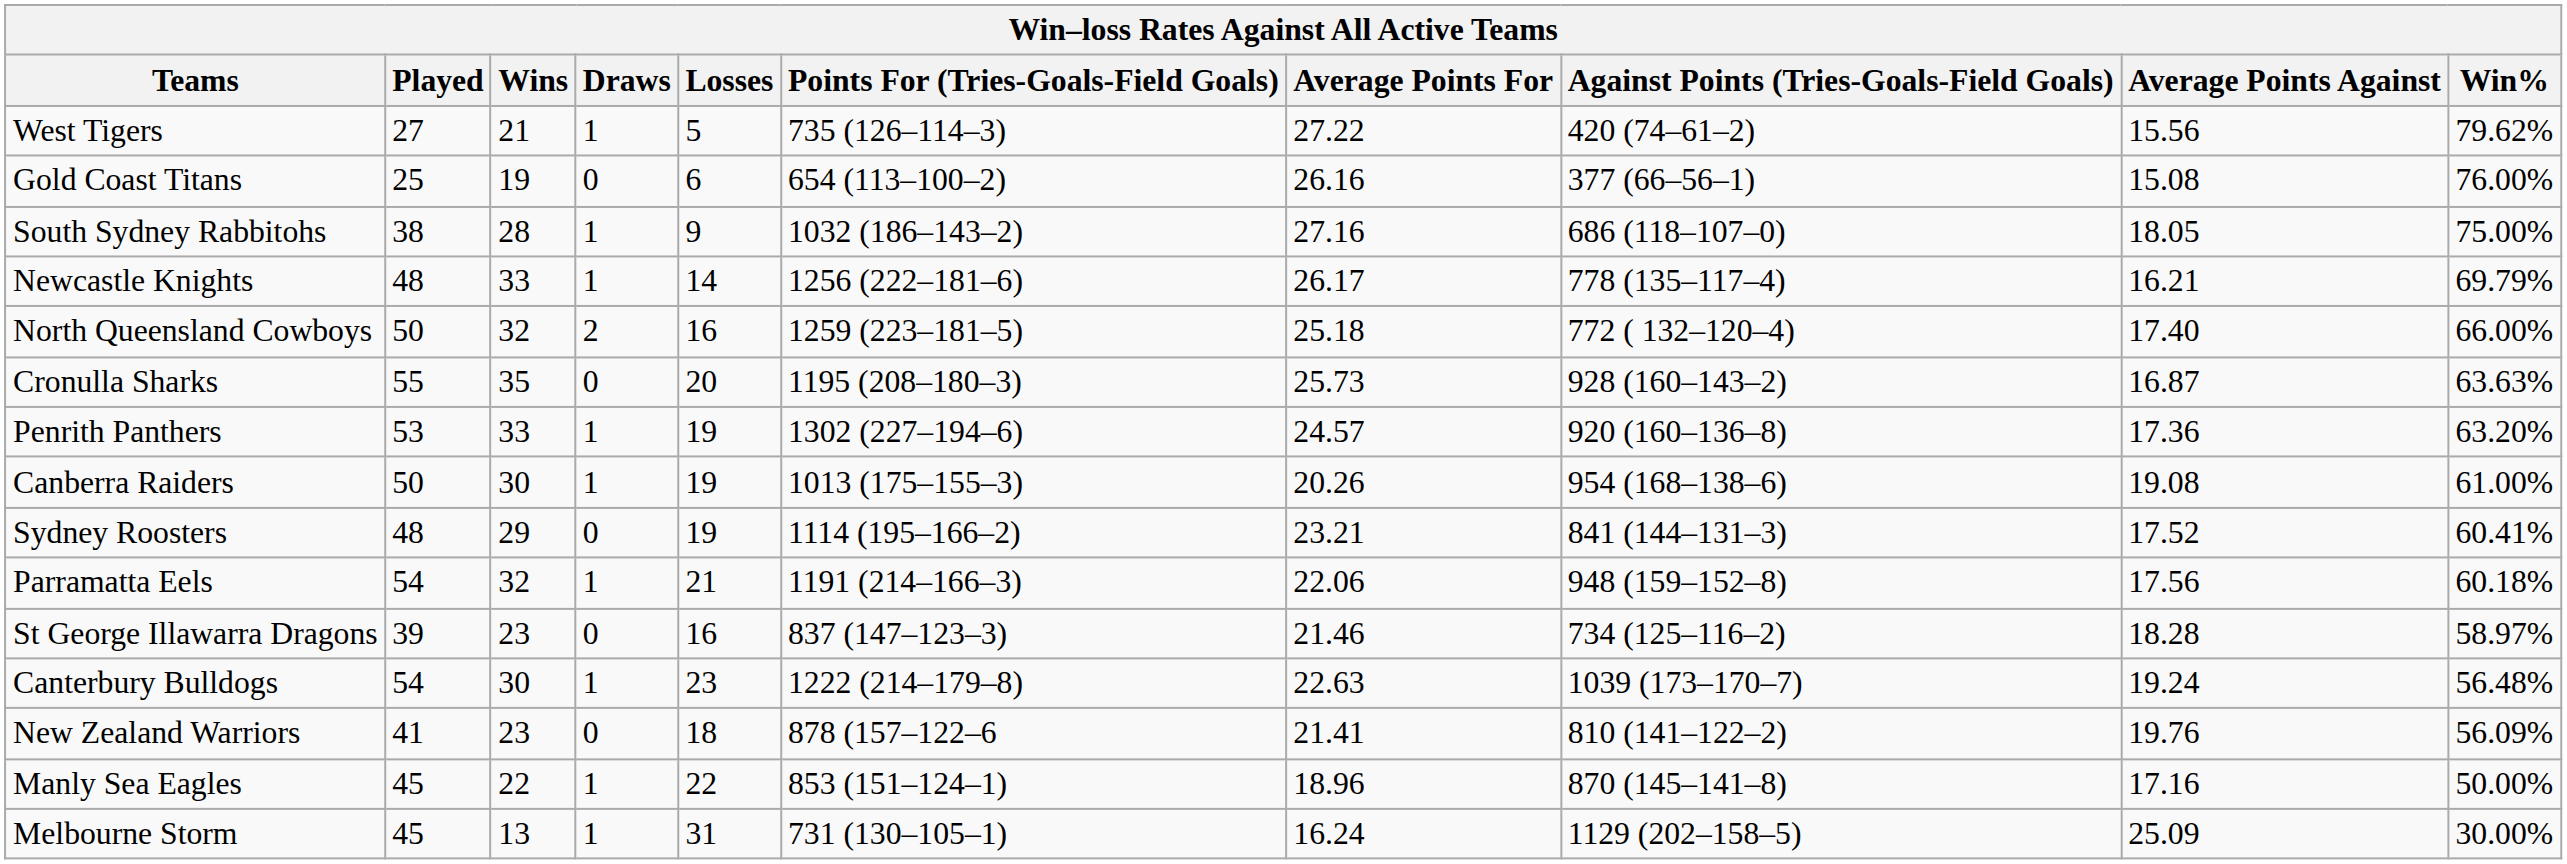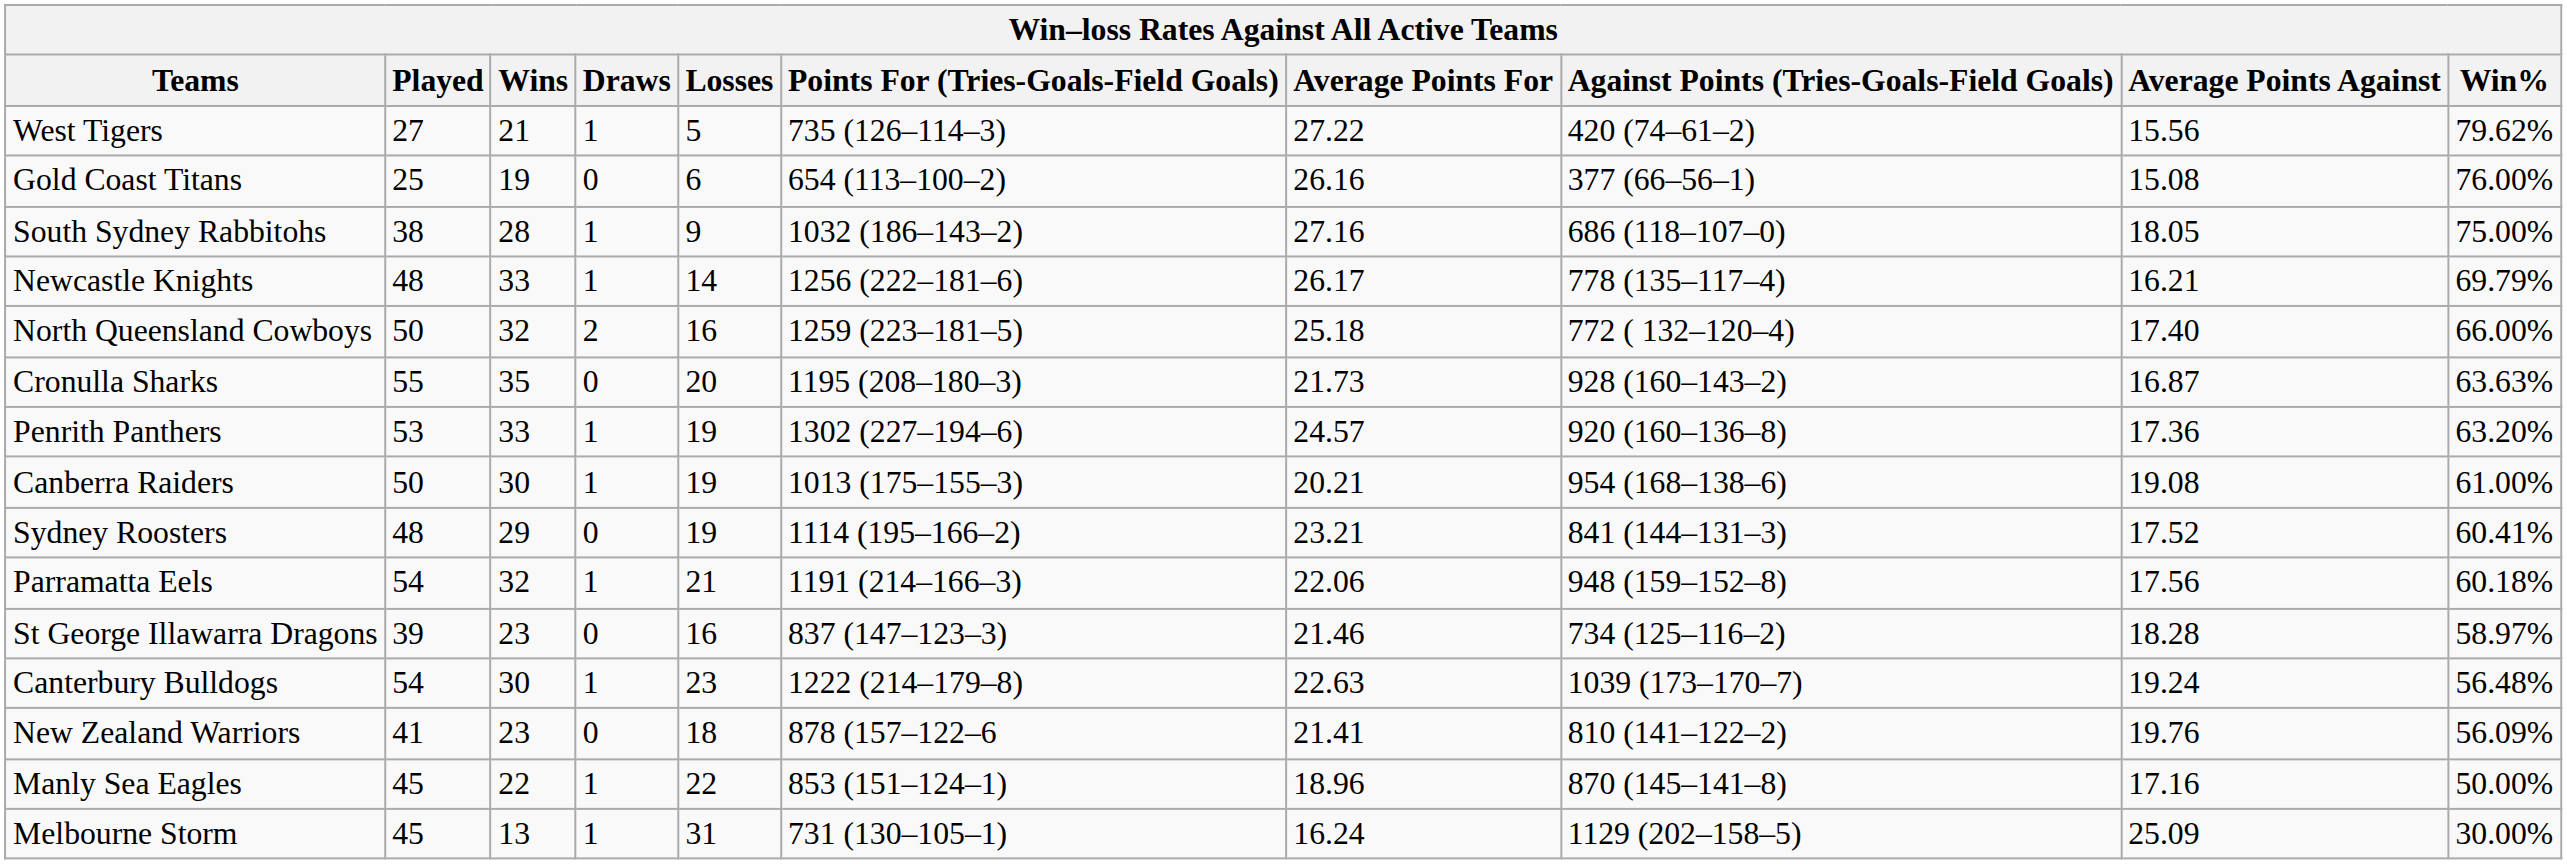 <table class="wikitable sortable" style="margin: 1em auto">
 <tr>
 <th colspan=10>Win–loss Rates Against All Active Teams</th>
 </tr>
 <tr>
 <th>Teams</th>
 <th>Played</th>
 <th>Wins</th>
 <th>Draws</th>
 <th>Losses</th>
 <th>Points For (Tries-Goals-Field Goals)</th>
 <th>Average Points For</th>
 <th>Against Points (Tries-Goals-Field Goals)</th>
 <th>Average Points Against</th>
 <th>Win%</th>
 </tr>
 <tr>
 <td>West Tigers</td>
 <td>27</td>
 <td>21</td>
 <td>1</td>
 <td>5</td>
 <td>735 (126–114–3)</td>
 <td>27.22</td>
 <td>420 (74–61–2)</td>
 <td>15.56</td>
 <td>79.62%</td>
 </tr>
 <tr>
 <td>Gold Coast Titans</td>
 <td>25</td>
 <td>19</td>
 <td>0</td>
 <td>6</td>
 <td>654 (113–100–2)</td>
 <td>26.16</td>
 <td>377 (66–56–1)</td>
 <td>15.08</td>
 <td>76.00%</td>
 </tr>
 <tr>
 <td>South Sydney Rabbitohs</td>
 <td>38</td>
 <td>28</td>
 <td>1</td>
 <td>9</td>
 <td>1032 (186–143–2)</td>
 <td>27.16</td>
 <td>686 (118–107–0)</td>
 <td>18.05</td>
 <td>75.00%</td>
 </tr>
 <tr>
 <td>Newcastle Knights</td>
 <td>48</td>
 <td>33</td>
 <td>1</td>
 <td>14</td>
 <td>1256 (222–181–6)</td>
 <td>26.17</td>
 <td>778 (135–117–4)</td>
 <td>16.21</td>
 <td>69.79%</td>
 </tr>
 <tr>
 <td>North Queensland Cowboys</td>
 <td>50</td>
 <td>32</td>
 <td>2</td>
 <td>16</td>
 <td>1259 (223–181–5)</td>
 <td>25.18</td>
 <td>772 ( 132–120–4)</td>
 <td>17.40</td>
 <td>66.00%</td>
 </tr>
 <tr>
 <td>Cronulla Sharks</td>
 <td>55</td>
 <td>35</td>
 <td>0</td>
 <td>20</td>
 <td>1195 (208–180–3)</td>
-<td>25.73</td>
+<td>21.73</td>
 <td>928 (160–143–2)</td>
 <td>16.87</td>
 <td>63.63%</td>
 </tr>
 <tr>
 <td>Penrith Panthers</td>
 <td>53</td>
 <td>33</td>
 <td>1</td>
 <td>19</td>
 <td>1302 (227–194–6)</td>
 <td>24.57</td>
 <td>920 (160–136–8)</td>
 <td>17.36</td>
 <td>63.20%</td>
 </tr>
 <tr>
 <td>Canberra Raiders</td>
 <td>50</td>
 <td>30</td>
 <td>1</td>
 <td>19</td>
 <td>1013 (175–155–3)</td>
-<td>20.26</td>
+<td>20.21</td>
 <td>954 (168–138–6)</td>
 <td>19.08</td>
 <td>61.00%</td>
 </tr>
 <tr>
 <td>Sydney Roosters</td>
 <td>48</td>
 <td>29</td>
 <td>0</td>
 <td>19</td>
 <td>1114 (195–166–2)</td>
 <td>23.21</td>
 <td>841 (144–131–3)</td>
 <td>17.52</td>
 <td>60.41%</td>
 </tr>
 <tr>
 <td>Parramatta Eels</td>
 <td>54</td>
 <td>32</td>
 <td>1</td>
 <td>21</td>
 <td>1191 (214–166–3)</td>
 <td>22.06</td>
 <td>948 (159–152–8)</td>
 <td>17.56</td>
 <td>60.18%</td>
 </tr>
 <tr>
 <td>St George Illawarra Dragons</td>
 <td>39</td>
 <td>23</td>
 <td>0</td>
 <td>16</td>
 <td>837 (147–123–3)</td>
 <td>21.46</td>
 <td>734 (125–116–2)</td>
 <td>18.28</td>
 <td>58.97%</td>
 </tr>
 <tr>
 <td>Canterbury Bulldogs</td>
 <td>54</td>
 <td>30</td>
 <td>1</td>
 <td>23</td>
 <td>1222 (214–179–8)</td>
 <td>22.63</td>
 <td>1039 (173–170–7)</td>
 <td>19.24</td>
 <td>56.48%</td>
 </tr>
 <tr>
 <td>New Zealand Warriors</td>
 <td>41</td>
 <td>23</td>
 <td>0</td>
 <td>18</td>
 <td>878 (157–122–6</td>
 <td>21.41</td>
 <td>810 (141–122–2)</td>
 <td>19.76</td>
 <td>56.09%</td>
 </tr>
 <tr>
 <td>Manly Sea Eagles</td>
 <td>45</td>
 <td>22</td>
 <td>1</td>
 <td>22</td>
 <td>853 (151–124–1)</td>
 <td>18.96</td>
 <td>870 (145–141–8)</td>
 <td>17.16</td>
 <td>50.00%</td>
 </tr>
 <tr>
 <td>Melbourne Storm</td>
 <td>45</td>
 <td>13</td>
 <td>1</td>
 <td>31</td>
 <td>731 (130–105–1)</td>
 <td>16.24</td>
 <td>1129 (202–158–5)</td>
 <td>25.09</td>
 <td>30.00%</td>
 </tr>
 </table>
